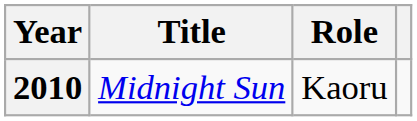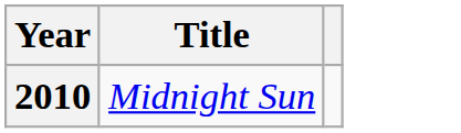 <table class="wikitable plainrowheaders">
 <tr>
 <th scope="col">Year</th>
 <th scope="col">Title</th>
-<th scope="col">Role</th>
 <th scope="col"></th>
 </tr>
 <tr>
 <th scope="row">2010</th>
 <td><em><a href='#'>Midnight Sun</a></em></td>
-<td>Kaoru</td>
 <td style="text-align:center"></td>
 </tr>
 </table>
